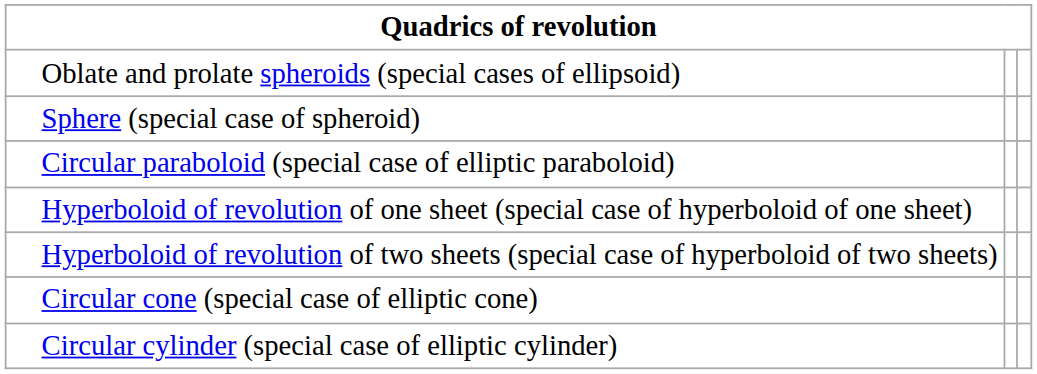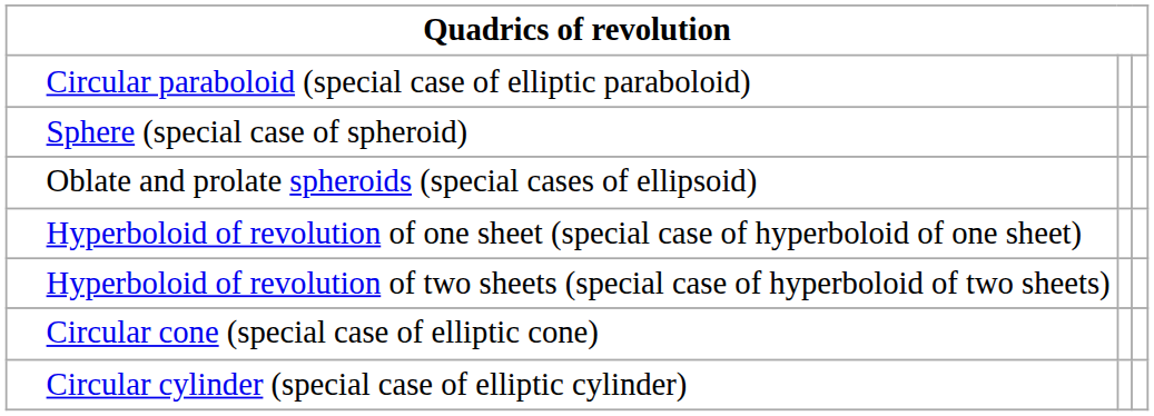 <table class="wikitable" style="background-color: white; margin: 1em auto 1em auto">
 <tr>
 <th colspan="3" style="background-color: white;">Quadrics of revolution</th>
 </tr>
 <tr>
-<td>    Oblate and prolate <a href='#'>spheroids</a> (special cases of ellipsoid)</td>
+<td>    <a href='#'>Circular paraboloid</a> (special case of elliptic paraboloid)</td>
 <td></td>
 <td></td>
 </tr>
 <tr>
 <td>    <a href='#'>Sphere</a> (special case of spheroid)</td>
 <td></td>
 <td></td>
 </tr>
 <tr>
-<td>    <a href='#'>Circular paraboloid</a> (special case of elliptic paraboloid)</td>
+<td>    Oblate and prolate <a href='#'>spheroids</a> (special cases of ellipsoid)</td>
 <td></td>
 <td></td>
 </tr>
 <tr>
 <td>    <a href='#'>Hyperboloid of revolution</a> of one sheet (special case of hyperboloid of one sheet)</td>
 <td></td>
 <td></td>
 </tr>
 <tr>
 <td>    <a href='#'>Hyperboloid of revolution</a> of two sheets (special case of hyperboloid of two sheets)</td>
 <td></td>
 <td></td>
 </tr>
 <tr>
 <td>    <a href='#'>Circular cone</a> (special case of elliptic cone)</td>
 <td></td>
 <td></td>
 </tr>
 <tr>
 <td>    <a href='#'>Circular cylinder</a> (special case of elliptic cylinder)</td>
 <td></td>
 <td></td>
 </tr>
 </table>
